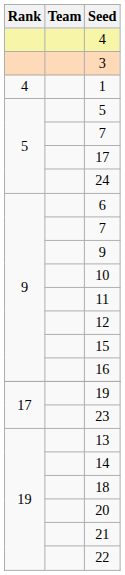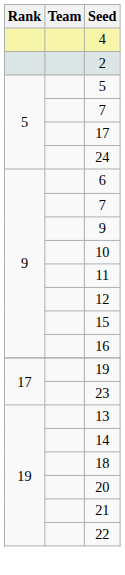 <table class="wikitable sortable" style="font-size:95%; text-align:center">
 <tr>
 <th data-sort-type="number">Rank</th>
 <th>Team</th>
 <th>Seed</th>
 </tr>
 <tr style="background:#F7F6A8;">
 <td></td>
 <td align=left></td>
 <td>4</td>
 </tr>
-<tr style="background:#FFDAB9;">
+<tr style="background:#DCE5E5;">
 <td></td>
 <td align=left></td>
-<td>3</td>
-</tr>
-<tr>
-<td>4</td>
-<td align=left></td>
-<td>1</td>
+<td>2</td>
 </tr>
 <tr>
 <td rowspan=4 align="center">5</td>
 <td align=left></td>
 <td>5</td>
 </tr>
 <tr>
 <td align=left></td>
 <td>7</td>
 </tr>
 <tr>
 <td align=left></td>
 <td>17</td>
 </tr>
 <tr>
 <td align=left></td>
 <td>24</td>
 </tr>
 <tr>
 <td rowspan=8 align="center">9</td>
 <td align=left></td>
 <td>6</td>
 </tr>
 <tr>
 <td align=left></td>
 <td>7</td>
 </tr>
 <tr>
 <td align=left></td>
 <td>9</td>
 </tr>
 <tr>
 <td align=left></td>
 <td>10</td>
 </tr>
 <tr>
 <td align=left></td>
 <td>11</td>
 </tr>
 <tr>
 <td align=left></td>
 <td>12</td>
 </tr>
 <tr>
 <td align=left></td>
 <td>15</td>
 </tr>
 <tr>
 <td align=left></td>
 <td>16</td>
 </tr>
 <tr>
 </tr>
 <tr>
 <td rowspan=2 align="center">17</td>
 <td align=left></td>
 <td>19</td>
 </tr>
 <tr>
 <td align=left></td>
 <td>23</td>
 </tr>
 <tr>
 <td rowspan=6 align="center">19</td>
 <td align=left></td>
 <td>13</td>
 </tr>
 <tr>
 <td align=left></td>
 <td>14</td>
 </tr>
 <tr>
 <td align=left></td>
 <td>18</td>
 </tr>
 <tr>
 <td align=left></td>
 <td>20</td>
 </tr>
 <tr>
 <td align=left></td>
 <td>21</td>
 </tr>
 <tr>
 <td align=left></td>
 <td>22</td>
 </tr>
 </table>
